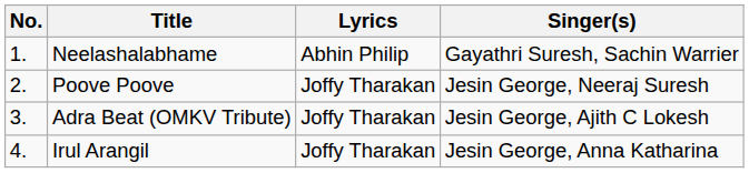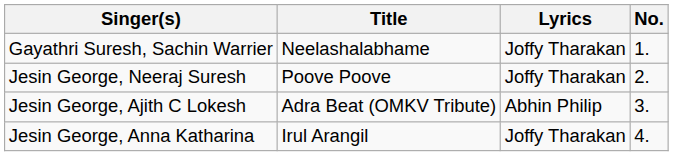 <table class="wikitable">
 <tr>
-<th>No.</th>
+<th>Singer(s)</th>
 <th>Title</th>
 <th>Lyrics</th>
-<th>Singer(s)</th>
+<th>No.</th>
 </tr>
 <tr>
+<td>Gayathri Suresh, Sachin Warrier</td>
+<td>Neelashalabhame</td>
+<td>Joffy Tharakan</td>
 <td>1.</td>
-<td>Neelashalabhame</td>
-<td>Abhin Philip</td>
-<td>Gayathri Suresh, Sachin Warrier</td>
 </tr>
 <tr>
-<td>2.</td>
+<td>Jesin George, Neeraj Suresh</td>
 <td>Poove Poove</td>
 <td>Joffy Tharakan</td>
-<td>Jesin George, Neeraj Suresh</td>
+<td>2.</td>
 </tr>
 <tr>
+<td>Jesin George, Ajith C Lokesh</td>
+<td>Adra Beat (OMKV Tribute)</td>
+<td>Abhin Philip</td>
 <td>3.</td>
-<td>Adra Beat (OMKV Tribute)</td>
-<td>Joffy Tharakan</td>
-<td>Jesin George, Ajith C Lokesh</td>
 </tr>
 <tr>
-<td>4.</td>
+<td>Jesin George, Anna Katharina</td>
 <td>Irul Arangil</td>
 <td>Joffy Tharakan</td>
-<td>Jesin George, Anna Katharina</td>
+<td>4.</td>
 </tr>
 </table>
